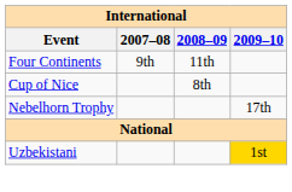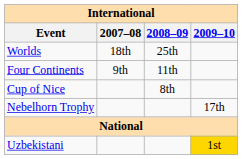 <table class="wikitable" style="text-align:center">
 <tr>
 <th style="background-color: #ffdead; " colspan=4 align=center>International</th>
 </tr>
 <tr>
 <th>Event</th>
 <th>2007–08</th>
 <th><a href='#'>2008–09</a></th>
 <th><a href='#'>2009–10</a></th>
+</tr>
+<tr>
+<td align=left><a href='#'>Worlds</a></td>
+<td>18th</td>
+<td>25th</td>
+<td></td>
 </tr>
 <tr>
 <td align=left><a href='#'>Four Continents</a></td>
 <td>9th</td>
 <td>11th</td>
 <td></td>
 </tr>
 <tr>
 <td align=left><a href='#'>Cup of Nice</a></td>
 <td></td>
 <td>8th</td>
 <td></td>
 </tr>
 <tr>
 <td align=left><a href='#'>Nebelhorn Trophy</a></td>
 <td></td>
 <td></td>
 <td>17th</td>
 </tr>
 <tr>
 <th style="background-color: #ffdead; " colspan=4 align=center>National</th>
 </tr>
 <tr>
 <td align=left><a href='#'>Uzbekistani</a></td>
 <td></td>
 <td></td>
 <td bgcolor=gold>1st</td>
 </tr>
 </table>
